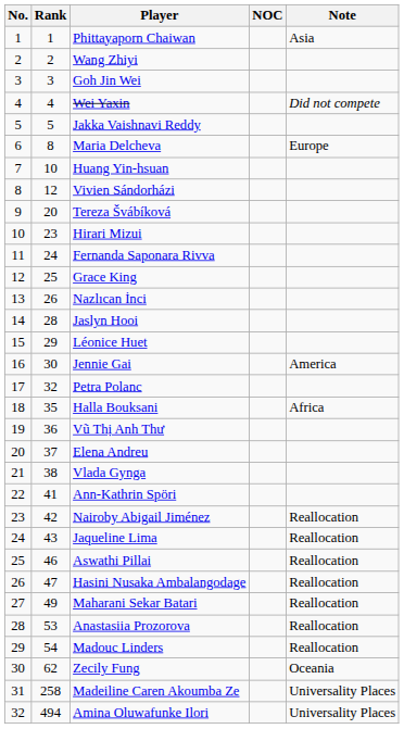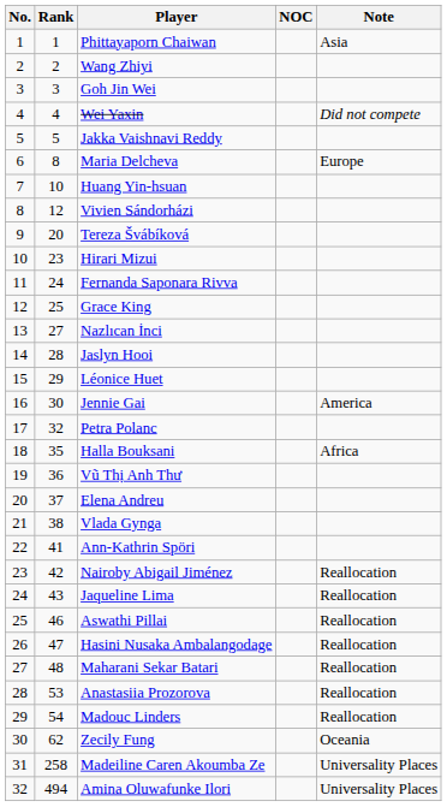 <table class="wikitable sortable">
 <tr>
 <th>No.</th>
 <th>Rank</th>
 <th>Player</th>
 <th>NOC</th>
 <th>Note</th>
 </tr>
 <tr>
 <td align="center">1</td>
 <td align="center">1</td>
 <td><a href='#'>Phittayaporn Chaiwan</a></td>
 <td></td>
 <td>Asia</td>
 </tr>
 <tr>
 <td align="center">2</td>
 <td align="center">2</td>
 <td><a href='#'>Wang Zhiyi</a></td>
 <td></td>
 <td></td>
 </tr>
 <tr>
 <td align="center">3</td>
 <td align="center">3</td>
 <td><a href='#'>Goh Jin Wei</a></td>
 <td></td>
 <td></td>
 </tr>
 <tr>
 <td align="center">4</td>
 <td align="center">4</td>
 <td><s><a href='#'>Wei Yaxin</a></s></td>
 <td></td>
 <td><em>Did not compete</em></td>
 </tr>
 <tr>
 <td align="center">5</td>
 <td align="center">5</td>
 <td><a href='#'>Jakka Vaishnavi Reddy</a></td>
 <td></td>
 <td></td>
 </tr>
 <tr>
 <td align="center">6</td>
 <td align="center">8</td>
 <td><a href='#'>Maria Delcheva</a></td>
 <td></td>
 <td>Europe</td>
 </tr>
 <tr>
 <td align="center">7</td>
 <td align="center">10</td>
 <td><a href='#'>Huang Yin-hsuan</a></td>
 <td></td>
 <td></td>
 </tr>
 <tr>
 <td align="center">8</td>
 <td align="center">12</td>
 <td><a href='#'>Vivien Sándorházi</a></td>
 <td></td>
 <td></td>
 </tr>
 <tr>
 <td align="center">9</td>
 <td align="center">20</td>
 <td><a href='#'>Tereza Švábíková</a></td>
 <td></td>
 <td></td>
 </tr>
 <tr>
 <td align="center">10</td>
 <td align="center">23</td>
 <td><a href='#'>Hirari Mizui</a></td>
 <td></td>
 <td></td>
 </tr>
 <tr>
 <td align="center">11</td>
 <td align="center">24</td>
 <td><a href='#'>Fernanda Saponara Rivva</a></td>
 <td></td>
 <td></td>
 </tr>
 <tr>
 <td align="center">12</td>
 <td align="center">25</td>
 <td><a href='#'>Grace King</a></td>
 <td></td>
 <td></td>
 </tr>
 <tr>
 <td align="center">13</td>
-<td align="center">26</td>
+<td align="center">27</td>
 <td><a href='#'>Nazlıcan İnci</a></td>
 <td></td>
 <td></td>
 </tr>
 <tr>
 <td align="center">14</td>
 <td align="center">28</td>
 <td><a href='#'>Jaslyn Hooi</a></td>
 <td></td>
 <td></td>
 </tr>
 <tr>
 <td align="center">15</td>
 <td align="center">29</td>
 <td><a href='#'>Léonice Huet</a></td>
 <td></td>
 <td></td>
 </tr>
 <tr>
 <td align="center">16</td>
 <td align="center">30</td>
 <td><a href='#'>Jennie Gai</a></td>
 <td></td>
 <td>America</td>
 </tr>
 <tr>
 <td align="center">17</td>
 <td align="center">32</td>
 <td><a href='#'>Petra Polanc</a></td>
 <td></td>
 <td></td>
 </tr>
 <tr>
 <td align="center">18</td>
 <td align="center">35</td>
 <td><a href='#'>Halla Bouksani</a></td>
 <td></td>
 <td>Africa</td>
 </tr>
 <tr>
 <td align="center">19</td>
 <td align="center">36</td>
 <td><a href='#'>Vũ Thị Anh Thư</a></td>
 <td></td>
 <td></td>
 </tr>
 <tr>
 <td align="center">20</td>
 <td align="center">37</td>
 <td><a href='#'>Elena Andreu</a></td>
 <td></td>
 <td></td>
 </tr>
 <tr>
 <td align="center">21</td>
 <td align="center">38</td>
 <td><a href='#'>Vlada Gynga</a></td>
 <td></td>
 <td></td>
 </tr>
 <tr>
 <td align="center">22</td>
 <td align="center">41</td>
 <td><a href='#'>Ann-Kathrin Spöri</a></td>
 <td></td>
 <td></td>
 </tr>
 <tr>
 <td align="center">23</td>
 <td align="center">42</td>
 <td><a href='#'>Nairoby Abigail Jiménez</a></td>
 <td></td>
 <td>Reallocation</td>
 </tr>
 <tr>
 <td align="center">24</td>
 <td align="center">43</td>
 <td><a href='#'>Jaqueline Lima</a></td>
 <td></td>
 <td>Reallocation</td>
 </tr>
 <tr>
 <td align="center">25</td>
 <td align="center">46</td>
 <td><a href='#'>Aswathi Pillai</a></td>
 <td></td>
 <td>Reallocation</td>
 </tr>
 <tr>
 <td align="center">26</td>
 <td align="center">47</td>
 <td><a href='#'>Hasini Nusaka Ambalangodage</a></td>
 <td></td>
 <td>Reallocation</td>
 </tr>
 <tr>
 <td align="center">27</td>
-<td align="center">49</td>
+<td align="center">48</td>
 <td><a href='#'>Maharani Sekar Batari</a></td>
 <td></td>
 <td>Reallocation</td>
 </tr>
 <tr>
 <td align="center">28</td>
 <td align="center">53</td>
 <td><a href='#'>Anastasiia Prozorova</a></td>
 <td></td>
 <td>Reallocation</td>
 </tr>
 <tr>
 <td align="center">29</td>
 <td align="center">54</td>
 <td><a href='#'>Madouc Linders</a></td>
 <td></td>
 <td>Reallocation</td>
 </tr>
 <tr>
 <td align="center">30</td>
 <td align="center">62</td>
 <td><a href='#'>Zecily Fung</a></td>
 <td></td>
 <td>Oceania</td>
 </tr>
 <tr>
 <td align="center">31</td>
 <td align="center">258</td>
 <td><a href='#'>Madeiline Caren Akoumba Ze</a></td>
 <td></td>
 <td>Universality Places</td>
 </tr>
 <tr>
 <td align="center">32</td>
 <td align="center">494</td>
 <td><a href='#'>Amina Oluwafunke Ilori</a></td>
 <td></td>
 <td>Universality Places</td>
 </tr>
 </table>
